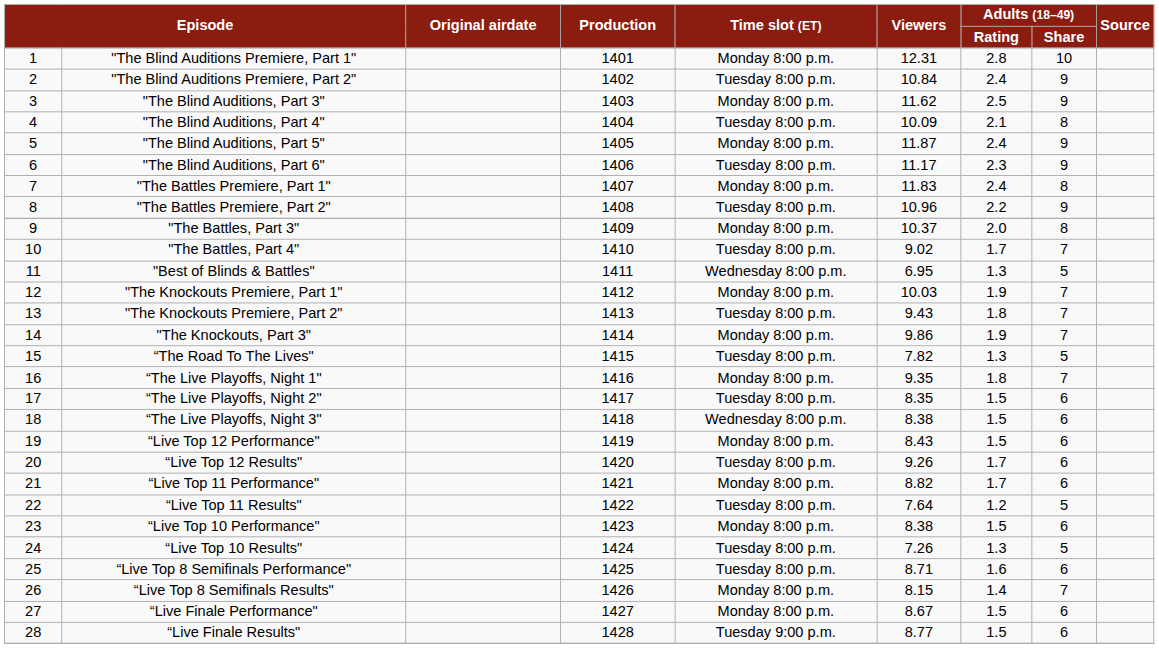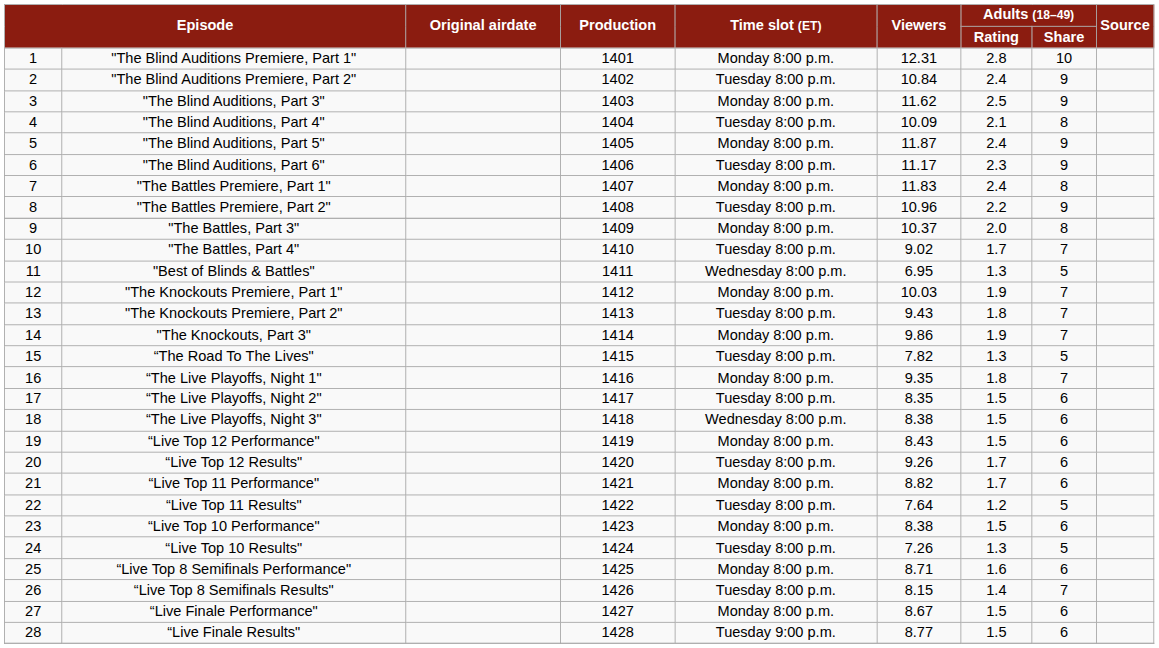 <table class="wikitable" style="text-align:center; line-height:16px; width:100%;">
 <tr>
 <th style="background:#8b1c10; color:white;" rowspan="2" colspan="2">Episode</th>
 <th style="background:#8b1c10; color:white;" rowspan="2">Original airdate</th>
 <th style="background:#8b1c10; color:white;" rowspan="2">Production</th>
 <th style="background:#8b1c10; color:white;" rowspan="2">Time slot <small>(ET)</small></th>
 <th style="background:#8b1c10; color:white;" rowspan="2">Viewers<br><small></small></th>
 <th style="background:#8b1c10; color:white;" colspan="2">Adults <small>(18–49)</small></th>
 <th rowspan="2" style="background:#8b1c10; color:white; width:05%;">Source</th>
 </tr>
 <tr>
 <th style="background:#8b1c10; color:white;">Rating</th>
 <th style="background:#8b1c10; color:white;">Share</th>
 </tr>
 <tr>
 <td style="width:05%;">1</td>
 <td>"The Blind Auditions Premiere, Part 1"</td>
 <td></td>
 <td>1401</td>
 <td>Monday 8:00 p.m.</td>
 <td>12.31</td>
 <td>2.8</td>
 <td>10</td>
 <td></td>
 </tr>
 <tr>
 <td style="width:05%;">2</td>
 <td>"The Blind Auditions Premiere, Part 2"</td>
 <td></td>
 <td>1402</td>
 <td>Tuesday 8:00 p.m.</td>
 <td>10.84</td>
 <td>2.4</td>
 <td>9</td>
 <td></td>
 </tr>
 <tr>
 <td style="width:05%;">3</td>
 <td>"The Blind Auditions, Part 3"</td>
 <td></td>
 <td>1403</td>
 <td>Monday 8:00 p.m.</td>
 <td>11.62</td>
 <td>2.5</td>
 <td>9</td>
 <td></td>
 </tr>
 <tr>
 <td style="width:05%;">4</td>
 <td>"The Blind Auditions, Part 4"</td>
 <td></td>
 <td>1404</td>
 <td>Tuesday 8:00 p.m.</td>
 <td>10.09</td>
 <td>2.1</td>
 <td>8</td>
 <td></td>
 </tr>
 <tr>
 <td style="width:05%;">5</td>
 <td>"The Blind Auditions, Part 5"</td>
 <td></td>
 <td>1405</td>
 <td>Monday 8:00 p.m.</td>
 <td>11.87</td>
 <td>2.4</td>
 <td>9</td>
 <td></td>
 </tr>
 <tr>
 <td style="width:05%;">6</td>
 <td>"The Blind Auditions, Part 6"</td>
 <td></td>
 <td>1406</td>
 <td>Tuesday 8:00 p.m.</td>
 <td>11.17</td>
 <td>2.3</td>
 <td>9</td>
 <td></td>
 </tr>
 <tr>
 <td style="width:05%;">7</td>
 <td>"The Battles Premiere, Part 1"</td>
 <td></td>
 <td>1407</td>
 <td>Monday 8:00 p.m.</td>
 <td>11.83</td>
 <td>2.4</td>
 <td>8</td>
 <td></td>
 </tr>
 <tr>
 <td style="width:05%;">8</td>
 <td>"The Battles Premiere, Part 2"</td>
 <td></td>
 <td>1408</td>
 <td>Tuesday 8:00 p.m.</td>
 <td>10.96</td>
 <td>2.2</td>
 <td>9</td>
 <td></td>
 </tr>
 <tr>
 </tr>
 <tr>
 <td style="width:05%;">9</td>
 <td>"The Battles, Part 3"</td>
 <td></td>
 <td>1409</td>
 <td>Monday 8:00 p.m.</td>
 <td>10.37</td>
 <td>2.0</td>
 <td>8</td>
 <td></td>
 </tr>
 <tr>
 <td style="width:05%;">10</td>
 <td>"The Battles, Part 4"</td>
 <td></td>
 <td>1410</td>
 <td>Tuesday 8:00 p.m.</td>
 <td>9.02</td>
 <td>1.7</td>
 <td>7</td>
 <td></td>
 </tr>
 <tr>
 <td style="width:05%;">11</td>
 <td>"Best of Blinds & Battles"</td>
 <td></td>
 <td>1411</td>
 <td>Wednesday 8:00 p.m.</td>
 <td>6.95</td>
 <td>1.3</td>
 <td>5</td>
 <td></td>
 </tr>
 <tr>
 <td style="width:05%;">12</td>
 <td>"The Knockouts Premiere, Part 1"</td>
 <td></td>
 <td>1412</td>
 <td>Monday 8:00 p.m.</td>
 <td>10.03</td>
 <td>1.9</td>
 <td>7</td>
 <td></td>
 </tr>
 <tr>
 <td style="width:05%;">13</td>
 <td>"The Knockouts Premiere, Part 2"</td>
 <td></td>
 <td>1413</td>
 <td>Tuesday 8:00 p.m.</td>
 <td>9.43</td>
 <td>1.8</td>
 <td>7</td>
 <td></td>
 </tr>
 <tr>
 <td style="width:05%;">14</td>
 <td>"The Knockouts, Part 3"</td>
 <td></td>
 <td>1414</td>
 <td>Monday 8:00 p.m.</td>
 <td>9.86</td>
 <td>1.9</td>
 <td>7</td>
 <td></td>
 </tr>
 <tr>
 <td style="width:05%;">15</td>
 <td>“The Road To The Lives"</td>
 <td></td>
 <td>1415</td>
 <td>Tuesday 8:00 p.m.</td>
 <td>7.82</td>
 <td>1.3</td>
 <td>5</td>
 <td></td>
 </tr>
 <tr>
 <td style="width:05%;">16</td>
 <td>“The Live Playoffs, Night 1"</td>
 <td></td>
 <td>1416</td>
 <td>Monday 8:00 p.m.</td>
 <td>9.35</td>
 <td>1.8</td>
 <td>7</td>
 <td></td>
 </tr>
 <tr>
 <td style="width:05%;">17</td>
 <td>“The Live Playoffs, Night 2"</td>
 <td></td>
 <td>1417</td>
 <td>Tuesday 8:00 p.m.</td>
 <td>8.35</td>
 <td>1.5</td>
 <td>6</td>
 <td></td>
 </tr>
 <tr>
 <td style="width:05%;">18</td>
 <td>“The Live Playoffs, Night 3"</td>
 <td></td>
 <td>1418</td>
 <td>Wednesday 8:00 p.m.</td>
 <td>8.38</td>
 <td>1.5</td>
 <td>6</td>
 <td></td>
 </tr>
 <tr>
 <td style="width:05%;">19</td>
 <td>“Live Top 12 Performance"</td>
 <td></td>
 <td>1419</td>
 <td>Monday 8:00 p.m.</td>
 <td>8.43</td>
 <td>1.5</td>
 <td>6</td>
 <td></td>
 </tr>
 <tr>
 <td style="width:05%;">20</td>
 <td>“Live Top 12 Results"</td>
 <td></td>
 <td>1420</td>
 <td>Tuesday 8:00 p.m.</td>
 <td>9.26</td>
 <td>1.7</td>
 <td>6</td>
 <td></td>
 </tr>
 <tr>
 <td style="width:05%;">21</td>
 <td>“Live Top 11 Performance"</td>
 <td></td>
 <td>1421</td>
 <td>Monday 8:00 p.m.</td>
 <td>8.82</td>
 <td>1.7</td>
 <td>6</td>
 <td></td>
 </tr>
 <tr>
 <td style="width:05%;">22</td>
 <td>“Live Top 11 Results"</td>
 <td></td>
 <td>1422</td>
 <td>Tuesday 8:00 p.m.</td>
 <td>7.64</td>
 <td>1.2</td>
 <td>5</td>
 <td></td>
 </tr>
 <tr>
 <td style="width:05%;">23</td>
 <td>“Live Top 10 Performance"</td>
 <td></td>
 <td>1423</td>
 <td>Monday 8:00 p.m.</td>
 <td>8.38</td>
 <td>1.5</td>
 <td>6</td>
 <td></td>
 </tr>
 <tr>
 <td style="width:05%;">24</td>
 <td>“Live Top 10 Results"</td>
 <td></td>
 <td>1424</td>
 <td>Tuesday 8:00 p.m.</td>
 <td>7.26</td>
 <td>1.3</td>
 <td>5</td>
 <td></td>
 </tr>
 <tr>
 <td style="width:05%;">25</td>
 <td>“Live Top 8 Semifinals Performance"</td>
 <td></td>
 <td>1425</td>
-<td>Tuesday 8:00 p.m.</td>
+<td>Monday 8:00 p.m.</td>
 <td>8.71</td>
 <td>1.6</td>
 <td>6</td>
 <td></td>
 </tr>
 <tr>
 <td style="width:05%;">26</td>
 <td>“Live Top 8 Semifinals Results"</td>
 <td></td>
 <td>1426</td>
-<td>Monday 8:00 p.m.</td>
+<td>Tuesday 8:00 p.m.</td>
 <td>8.15</td>
 <td>1.4</td>
 <td>7</td>
 <td></td>
 </tr>
 <tr>
 <td style="width:05%;">27</td>
 <td>“Live Finale Performance"</td>
 <td></td>
 <td>1427</td>
 <td>Monday 8:00 p.m.</td>
 <td>8.67</td>
 <td>1.5</td>
 <td>6</td>
 <td></td>
 </tr>
 <tr>
 <td style="width:05%;">28</td>
 <td>“Live Finale Results"</td>
 <td></td>
 <td>1428</td>
 <td>Tuesday 9:00 p.m.</td>
 <td>8.77</td>
 <td>1.5</td>
 <td>6</td>
 <td></td>
 </tr>
 <tr>
 </tr>
 </table>
